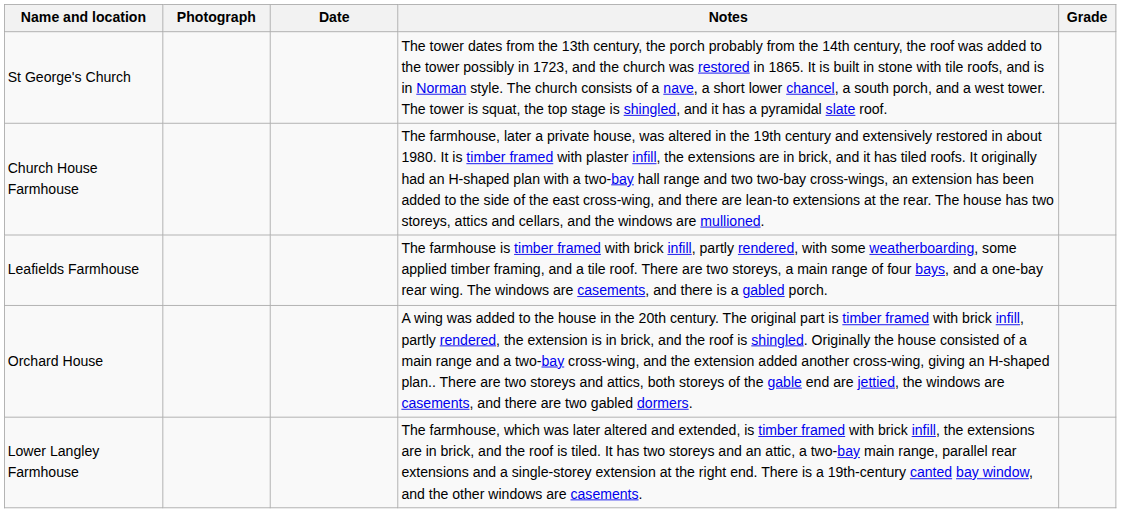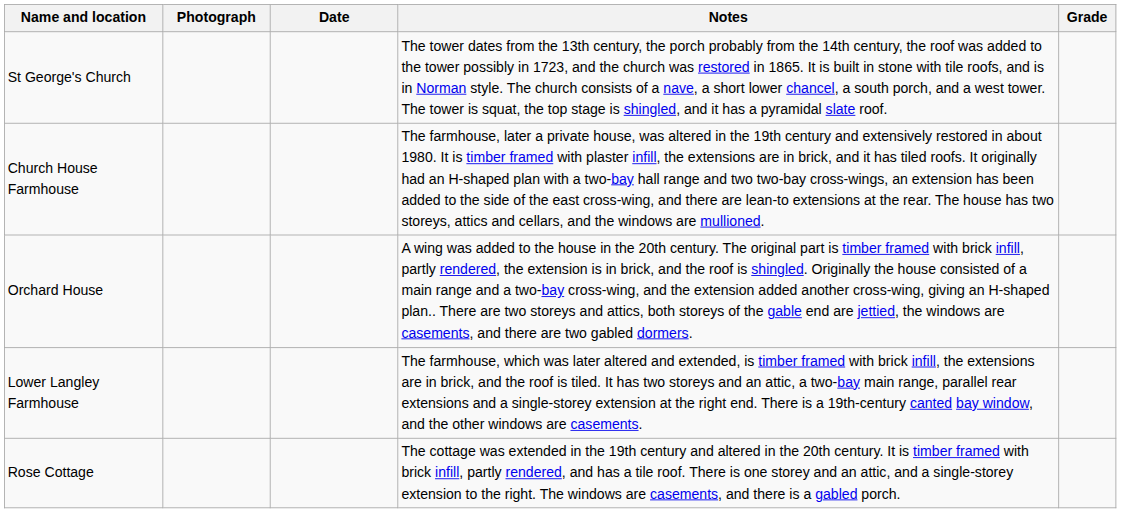 <table class="wikitable sortable plainrowheaders" style="width:100%; border:0; text-align:left; line-height:150%;">
 <tr>
 <th scope="col"  style="width:150px">Name and location</th>
 <th scope="col"  style="width:100px" class="unsortable">Photograph</th>
 <th scope="col"  style="width:120px">Date</th>
 <th scope="col"  style="width:650px" class="unsortable">Notes</th>
 <th scope="col"  style="width:50px">Grade</th>
 </tr>
 <tr>
 <td>St George's Church<br><small></small></td>
 <td></td>
 <td align="center"></td>
 <td>The tower dates from the 13th century, the porch probably from the 14th century, the roof was added to the tower possibly in 1723, and the church was <a href='#'>restored</a> in 1865.  It is built in stone with tile roofs, and is in <a href='#'>Norman</a> style.  The church consists of a <a href='#'>nave</a>, a short lower <a href='#'>chancel</a>, a south porch, and a west tower.  The tower is squat, the top stage is <a href='#'>shingled</a>, and it has a pyramidal <a href='#'>slate</a> roof.</td>
 <td align="center" ></td>
 </tr>
 <tr>
 <td>Church House Farmhouse<br><small></small></td>
 <td></td>
 <td align="center"></td>
 <td>The farmhouse, later a private house, was altered in the 19th century and extensively restored in about 1980.  It is <a href='#'>timber framed</a> with plaster <a href='#'>infill</a>, the extensions are in brick, and it has tiled roofs.  It originally had an H-shaped plan with a two-<a href='#'>bay</a> hall range and two two-bay cross-wings, an extension has been added to the side of the east cross-wing, and there are lean-to extensions at the rear.  The house has two storeys, attics and cellars, and the windows are <a href='#'>mullioned</a>.</td>
 <td align="center" ></td>
 </tr>
 <tr>
-<td>Leafields Farmhouse<br><small></small></td>
-<td></td>
-<td align="center"></td>
-<td>The farmhouse is <a href='#'>timber framed</a> with brick <a href='#'>infill</a>, partly <a href='#'>rendered</a>, with some <a href='#'>weatherboarding</a>, some applied timber framing, and a tile roof.  There are two storeys, a main range of four <a href='#'>bays</a>, and a one-bay rear wing.  The windows are <a href='#'>casements</a>, and there is a <a href='#'>gabled</a> porch.</td>
-<td align="center" ></td>
-</tr>
-<tr>
 <td>Orchard House<br><small></small></td>
 <td></td>
 <td align="center"></td>
 <td>A wing was added to the house in the 20th century.  The original part is <a href='#'>timber framed</a> with brick <a href='#'>infill</a>, partly <a href='#'>rendered</a>, the extension is in brick, and the roof is <a href='#'>shingled</a>.  Originally the house consisted of a main range and a two-<a href='#'>bay</a> cross-wing, and the extension added another cross-wing, giving an H-shaped plan.. There are two storeys and attics, both storeys of the <a href='#'>gable</a> end are <a href='#'>jettied</a>, the windows are <a href='#'>casements</a>, and there are two gabled <a href='#'>dormers</a>.</td>
 <td align="center" ></td>
 </tr>
 <tr>
 <td>Lower Langley Farmhouse<br><small></small></td>
 <td></td>
 <td align="center"></td>
 <td>The farmhouse, which was later altered and extended, is <a href='#'>timber framed</a> with brick <a href='#'>infill</a>, the extensions are in brick, and the roof is tiled.  It has two storeys and an attic, a two-<a href='#'>bay</a> main range, parallel rear extensions and a single-storey extension at the right end.  There is a 19th-century <a href='#'>canted</a> <a href='#'>bay window</a>, and the other windows are <a href='#'>casements</a>.</td>
 <td align="center" ></td>
 </tr>
 <tr>
+<td>Rose Cottage<br><small></small></td>
+<td></td>
+<td align="center"></td>
+<td>The cottage was extended in the 19th century and altered in the 20th century.  It is <a href='#'>timber framed</a> with brick <a href='#'>infill</a>, partly <a href='#'>rendered</a>, and has a tile roof.  There is one storey and an attic, and a single-storey extension to the right.  The windows are <a href='#'>casements</a>, and there is a <a href='#'>gabled</a> porch.</td>
+<td align="center" ></td>
+</tr>
+<tr>
 </tr>
 </table>
